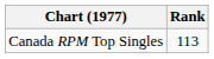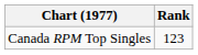 <table class="wikitable">
 <tr>
 <th>Chart (1977)</th>
 <th>Rank</th>
 </tr>
 <tr>
 <td>Canada <em>RPM</em> Top Singles</td>
-<td style="text-align:center;">113</td>
+<td style="text-align:center;">123</td>
 </tr>
 </table>
